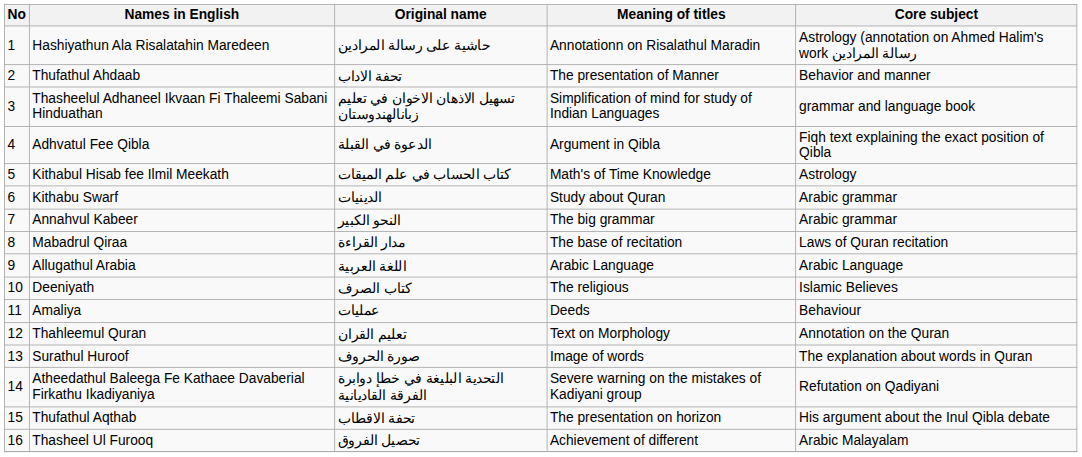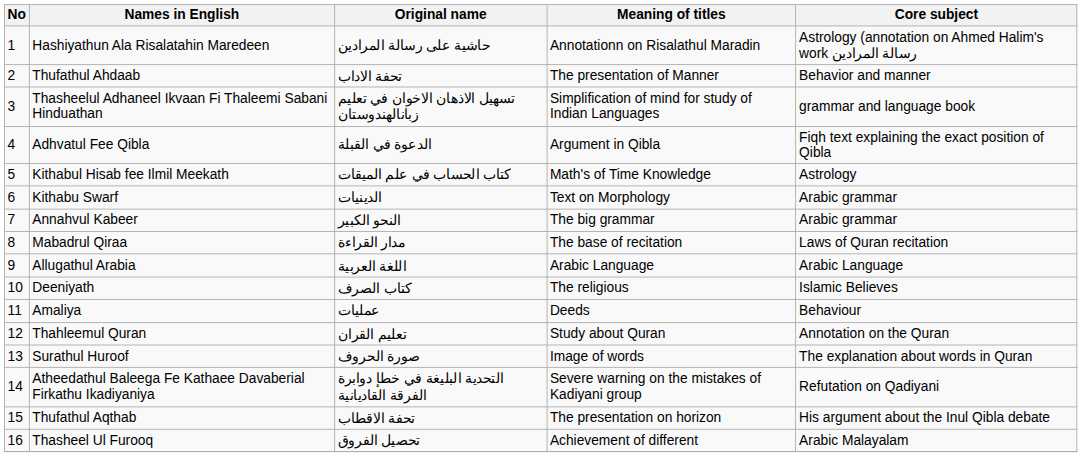 <table class="wikitable">
 <tr>
 <th>No</th>
 <th>Names in English</th>
 <th>Original name</th>
 <th>Meaning of titles</th>
 <th>Core subject</th>
 </tr>
 <tr>
 <td>1</td>
 <td>Hashiyathun Ala Risalatahin Maredeen</td>
 <td>حاشية على رسالة المرادين</td>
 <td>Annotationn on Risalathul Maradin</td>
 <td>Astrology (annotation on Ahmed Halim's work رسالة المرادين</td>
 </tr>
 <tr>
 <td>2</td>
 <td>Thufathul Ahdaab</td>
 <td>تحفة الاداب</td>
 <td>The presentation of Manner</td>
 <td>Behavior and manner</td>
 </tr>
 <tr>
 <td>3</td>
 <td>Thasheelul Adhaneel Ikvaan Fi Thaleemi Sabani Hinduathan</td>
 <td>تسهيل الاذهان الاخوان في تعليم زبانالهندوستان</td>
 <td>Simplification of mind for study of Indian Languages</td>
 <td>grammar and language book</td>
 </tr>
 <tr>
 <td>4</td>
 <td>Adhvatul Fee Qibla</td>
 <td>الدعوة في القبلة</td>
 <td>Argument in Qibla</td>
 <td>Fiqh text explaining the exact position of Qibla</td>
 </tr>
 <tr>
 <td>5</td>
 <td>Kithabul Hisab fee Ilmil Meekath</td>
 <td>كتاب الحساب في علم الميقات</td>
 <td>Math's of Time Knowledge</td>
 <td>Astrology</td>
 </tr>
 <tr>
 <td>6</td>
 <td>Kithabu Swarf</td>
 <td>الدينيات</td>
-<td>Study about Quran</td>
+<td>Text on Morphology</td>
 <td>Arabic grammar</td>
 </tr>
 <tr>
 <td>7</td>
 <td>Annahvul Kabeer</td>
 <td>النحو الكبير</td>
 <td>The big grammar</td>
 <td>Arabic grammar</td>
 </tr>
 <tr>
 <td>8</td>
 <td>Mabadrul Qiraa</td>
 <td>مدار القراءة</td>
 <td>The base of recitation</td>
 <td>Laws of Quran  recitation</td>
 </tr>
 <tr>
 <td>9</td>
 <td>Allugathul Arabia</td>
 <td>اللغة العربية</td>
 <td>Arabic Language</td>
 <td>Arabic Language</td>
 </tr>
 <tr>
 <td>10</td>
 <td>Deeniyath</td>
 <td>كتاب الصرف</td>
 <td>The religious</td>
 <td>Islamic Believes</td>
 </tr>
 <tr>
 <td>11</td>
 <td>Amaliya</td>
 <td>عمليات</td>
 <td>Deeds</td>
 <td>Behaviour</td>
 </tr>
 <tr>
 <td>12</td>
 <td>Thahleemul Quran</td>
 <td>تعليم القران</td>
-<td>Text on Morphology</td>
+<td>Study about Quran</td>
 <td>Annotation on the Quran</td>
 </tr>
 <tr>
 <td>13</td>
 <td>Surathul Huroof</td>
 <td>صورة الحروف</td>
 <td>Image of words</td>
 <td>The explanation about words  in Quran</td>
 </tr>
 <tr>
 <td>14</td>
 <td>Atheedathul Baleega Fe Kathaee Davaberial Firkathu Ikadiyaniya</td>
 <td>التحدية البليغة في خطإ دوابرة الفرقة القاديانية</td>
 <td>Severe warning on the mistakes of Kadiyani group</td>
 <td>Refutation on 	Qadiyani</td>
 </tr>
 <tr>
 <td>15</td>
 <td>Thufathul Aqthab</td>
 <td>تحفة الاقطاب</td>
 <td>The presentation on horizon</td>
 <td>His argument about the Inul Qibla debate</td>
 </tr>
 <tr>
 <td>16</td>
 <td>Thasheel Ul Furooq</td>
 <td>تحصيل الفروق</td>
 <td>Achievement of different</td>
 <td>Arabic Malayalam</td>
 </tr>
 <tr>
 </tr>
 </table>
